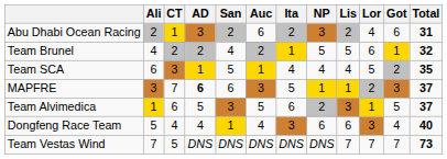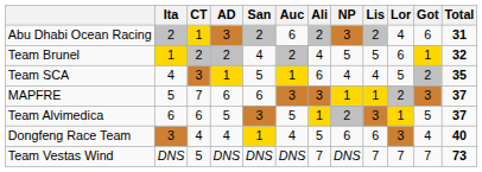 <table class="wikitable" style="text-align: center;">
 <tr>
 <th></th>
-<th>Ali<br></th>
+<th>Ita<br></th>
 <th>CT<br></th>
 <th>AD<br></th>
 <th>San<br></th>
 <th>Auc<br></th>
-<th>Ita<br></th>
+<th>Ali<br></th>
 <th>NP<br></th>
 <th>Lis<br></th>
 <th>Lor<br></th>
 <th>Got<br></th>
 <th>Total</th>
 </tr>
 <tr>
 <td align=left>Abu Dhabi Ocean Racing</td>
 <td style="background-color: silver;">2</td>
 <td style="background-color: gold;">1</td>
 <td style="background-color: #cd7f32;">3</td>
 <td style="background-color: silver;">2</td>
 <td>6</td>
 <td style="background-color: silver;">2</td>
 <td style="background-color: #cd7f32;">3</td>
 <td style="background-color: silver;">2</td>
 <td>4</td>
 <td>6</td>
 <td><strong>31</strong></td>
 </tr>
 <tr>
 <td align=left>Team Brunel</td>
-<td>4</td>
+<td style="background-color: gold;">1</td>
 <td style="background-color: silver;">2</td>
 <td style="background-color: silver;">2</td>
 <td>4</td>
 <td style="background-color: silver;">2</td>
-<td style="background-color: gold;">1</td>
+<td>4</td>
 <td>5</td>
 <td>5</td>
 <td>6</td>
 <td style="background-color: gold;">1</td>
 <td><strong>32</strong></td>
 </tr>
 <tr>
 <td align=left>Team SCA</td>
-<td>6</td>
+<td>4</td>
 <td style="background-color: #cd7f32;">3</td>
 <td style="background-color: gold;">1</td>
 <td>5</td>
 <td style="background-color: gold;">1</td>
-<td>4</td>
+<td>6</td>
 <td>4</td>
 <td>4</td>
 <td>5</td>
 <td style="background-color: silver;">2</td>
 <td><strong>35</strong></td>
 </tr>
 <tr>
 <td align=left>MAPFRE</td>
-<td style="background-color: #cd7f32;">3</td>
+<td>5</td>
 <td>7</td>
-<td><strong>6</strong></td>
+<td>6</td>
 <td>6</td>
 <td style="background-color: #cd7f32;">3</td>
-<td>5</td>
+<td style="background-color: #cd7f32;">3</td>
 <td style="background-color: gold;">1</td>
 <td style="background-color: gold;">1</td>
 <td style="background-color: silver;">2</td>
 <td style="background-color: #cd7f32;">3</td>
 <td><strong>37</strong></td>
 </tr>
 <tr>
 <td align=left>Team Alvimedica</td>
-<td style="background-color: gold;">1</td>
+<td>6</td>
 <td>6</td>
 <td>5</td>
 <td style="background-color: #cd7f32;">3</td>
 <td>5</td>
-<td>6</td>
+<td style="background-color: gold;">1</td>
 <td style="background-color: silver;">2</td>
 <td style="background-color: #cd7f32;">3</td>
 <td style="background-color: gold;">1</td>
 <td>5</td>
 <td><strong>37</strong></td>
 </tr>
 <tr>
 <td align=left>Dongfeng Race Team</td>
-<td>5</td>
+<td style="background-color: #cd7f32;">3</td>
 <td>4</td>
 <td>4</td>
 <td style="background-color: gold;">1</td>
 <td>4</td>
-<td style="background-color: #cd7f32;">3</td>
+<td>5</td>
 <td>6</td>
 <td>6</td>
 <td style="background-color: #cd7f32;">3</td>
 <td>4</td>
 <td><strong>40</strong></td>
 </tr>
 <tr>
 <td align=left>Team Vestas Wind</td>
-<td>7</td>
+<td><em>DNS</em></td>
 <td>5</td>
 <td><em>DNS</em></td>
 <td><em>DNS</em></td>
 <td><em>DNS</em></td>
-<td><em>DNS</em></td>
+<td>7</td>
 <td><em>DNS</em></td>
 <td>7</td>
 <td>7</td>
 <td>7</td>
 <td><strong>73</strong></td>
 </tr>
 </table>
